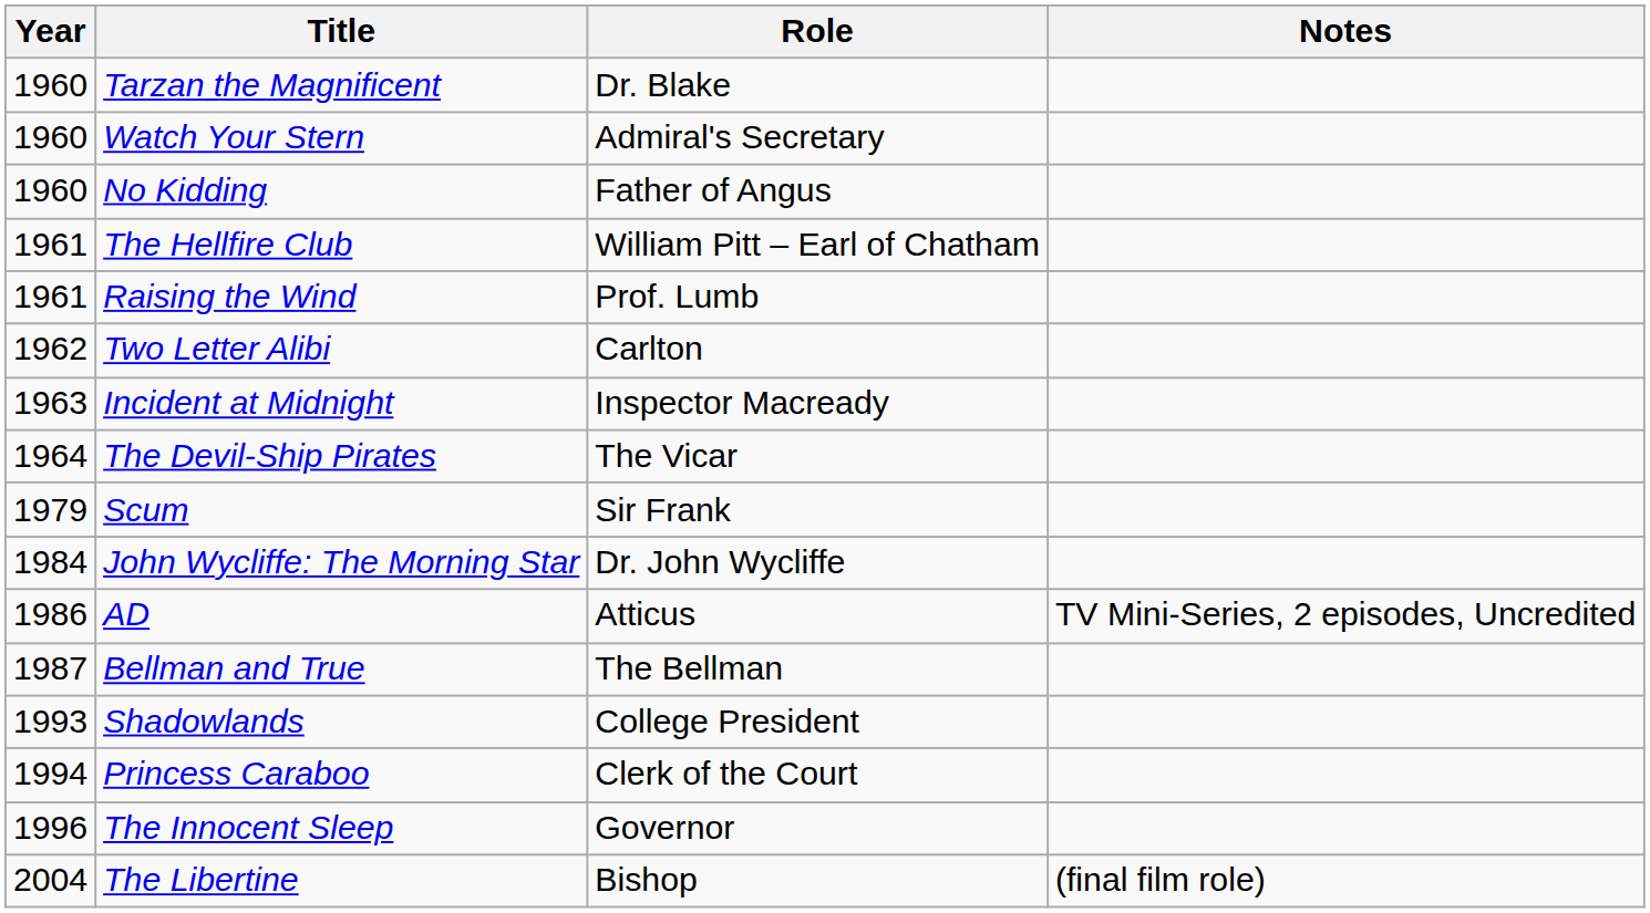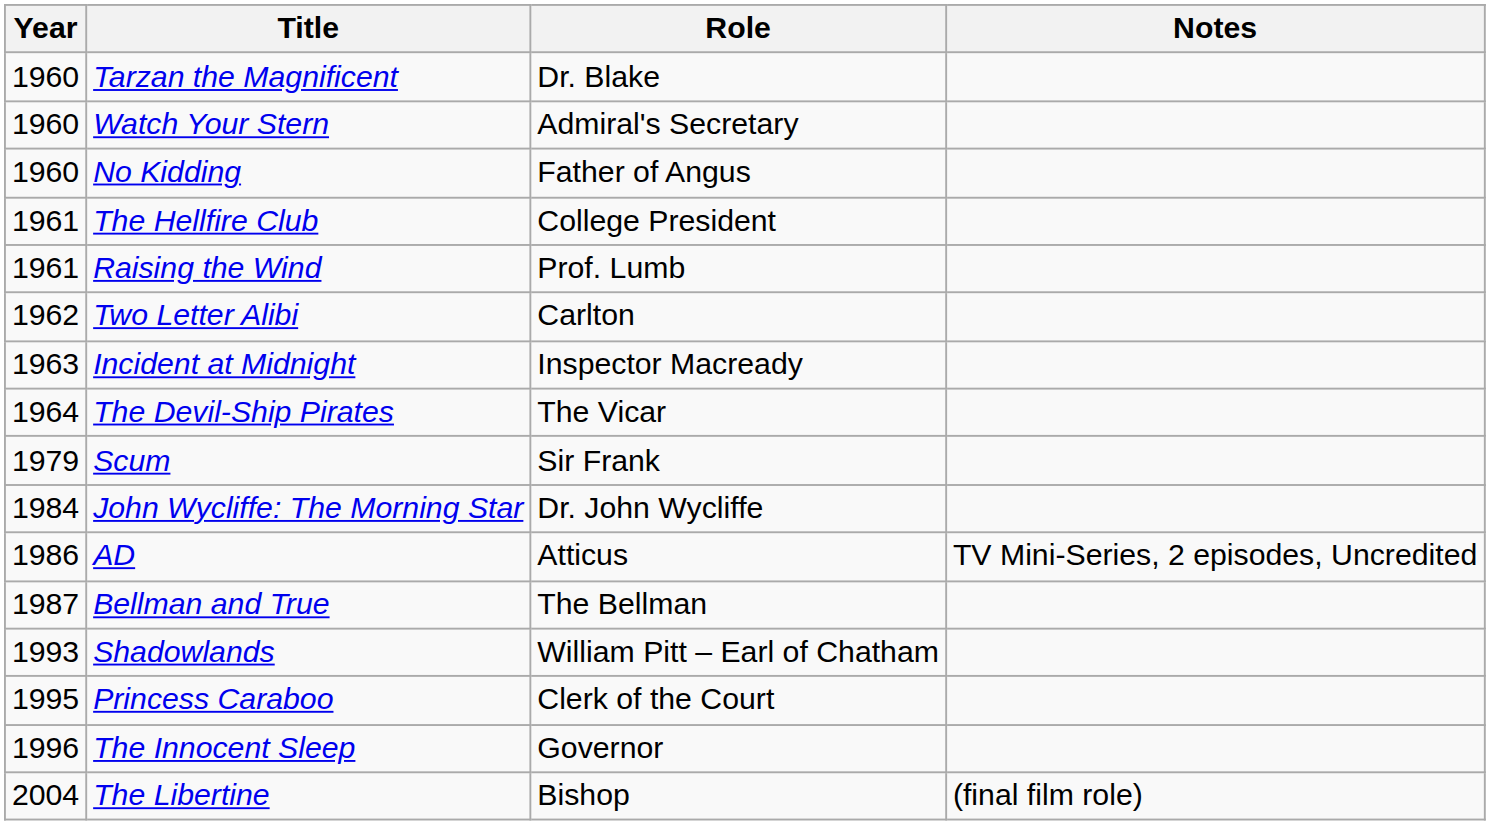 <table class="wikitable">
 <tr>
 <th>Year</th>
 <th>Title</th>
 <th>Role</th>
 <th>Notes</th>
 </tr>
 <tr>
 <td>1960</td>
 <td><em><a href='#'>Tarzan the Magnificent</a></em></td>
 <td>Dr. Blake</td>
 <td></td>
 </tr>
 <tr>
 <td>1960</td>
 <td><em><a href='#'>Watch Your Stern</a></em></td>
 <td>Admiral's Secretary</td>
 <td></td>
 </tr>
 <tr>
 <td>1960</td>
 <td><em><a href='#'>No Kidding</a></em></td>
 <td>Father of Angus</td>
 <td></td>
 </tr>
 <tr>
 <td>1961</td>
 <td><em><a href='#'>The Hellfire Club</a></em></td>
-<td>William Pitt – Earl of Chatham</td>
+<td>College President</td>
 <td></td>
 </tr>
 <tr>
 <td>1961</td>
 <td><em><a href='#'>Raising the Wind</a></em></td>
 <td>Prof. Lumb</td>
 <td></td>
 </tr>
 <tr>
 <td>1962</td>
 <td><em><a href='#'>Two Letter Alibi</a></em></td>
 <td>Carlton</td>
 </tr>
 <tr>
 <td>1963</td>
 <td><em><a href='#'>Incident at Midnight</a></em></td>
 <td>Inspector Macready</td>
 <td></td>
 </tr>
 <tr>
 <td>1964</td>
 <td><em><a href='#'>The Devil-Ship Pirates</a></em></td>
 <td>The Vicar</td>
 <td></td>
 </tr>
 <tr>
 <td>1979</td>
 <td><em><a href='#'>Scum</a></em></td>
 <td>Sir Frank</td>
 <td></td>
 </tr>
 <tr>
 <td>1984</td>
 <td><em><a href='#'>John Wycliffe: The Morning Star</a></em></td>
 <td>Dr. John Wycliffe</td>
 <td></td>
 </tr>
 <tr>
 <td>1986</td>
 <td><em><a href='#'>AD</a></em></td>
 <td>Atticus</td>
 <td>TV Mini-Series, 2 episodes, Uncredited</td>
 </tr>
 <tr>
 <td>1987</td>
 <td><em><a href='#'>Bellman and True</a></em></td>
 <td>The Bellman</td>
 <td></td>
 </tr>
 <tr>
 <td>1993</td>
 <td><em><a href='#'>Shadowlands</a></em></td>
-<td>College President</td>
+<td>William Pitt – Earl of Chatham</td>
 <td></td>
 </tr>
 <tr>
-<td>1994</td>
+<td>1995</td>
 <td><em><a href='#'>Princess Caraboo</a></em></td>
 <td>Clerk of the Court</td>
 <td></td>
 </tr>
 <tr>
 <td>1996</td>
 <td><em><a href='#'>The Innocent Sleep</a></em></td>
 <td>Governor</td>
 <td></td>
 </tr>
 <tr>
 <td>2004</td>
 <td><em><a href='#'>The Libertine</a></em></td>
 <td>Bishop</td>
 <td>(final film role)</td>
 </tr>
 </table>
